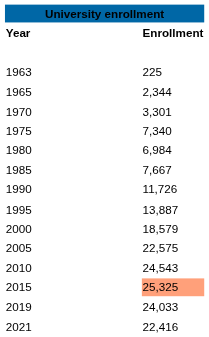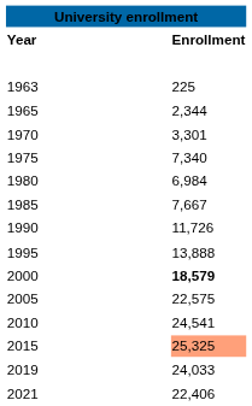 <table class="toccolours" style="float: right; margin-left: 1em; font-size: 90%; line-height: 1.4em;" width="250px" id="Enrollment_of_Grand_Valley_State_Univerity">
 <tr>
 <th colspan="2" style="text-align: center; background:#0067A6"><span><strong>University enrollment</strong></span></th>
 </tr>
 <tr>
 <td width="70%"><strong>Year</strong></td>
 <td width="30%"><strong>Enrollment</strong></td>
 </tr>
 <tr>
 <td colspan="2"><br></td>
 </tr>
 <tr>
 <td>1963</td>
 <td>225</td>
 </tr>
 <tr>
 <td>1965</td>
 <td>2,344</td>
 </tr>
 <tr>
 <td>1970</td>
 <td>3,301</td>
 </tr>
 <tr>
 <td>1975</td>
 <td>7,340</td>
 </tr>
 <tr>
 <td>1980</td>
 <td>6,984</td>
 </tr>
 <tr>
 <td>1985</td>
 <td>7,667</td>
 </tr>
 <tr>
 <td>1990</td>
 <td>11,726</td>
 </tr>
 <tr>
 <td>1995</td>
-<td>13,887</td>
+<td>13,888</td>
 </tr>
 <tr>
 <td>2000</td>
-<td>18,579</td>
+<td><strong>18,579</strong></td>
 </tr>
 <tr>
 <td>2005</td>
 <td>22,575</td>
 </tr>
 <tr>
 <td>2010</td>
-<td>24,543</td>
+<td>24,541</td>
 </tr>
 <tr>
 <td>2015</td>
 <td style="background: lightsalmon;">25,325</td>
 </tr>
 <tr>
 <td>2019</td>
 <td>24,033</td>
 </tr>
 <tr>
 <td>2021</td>
-<td>22,416</td>
+<td>22,406</td>
 </tr>
 </table>
